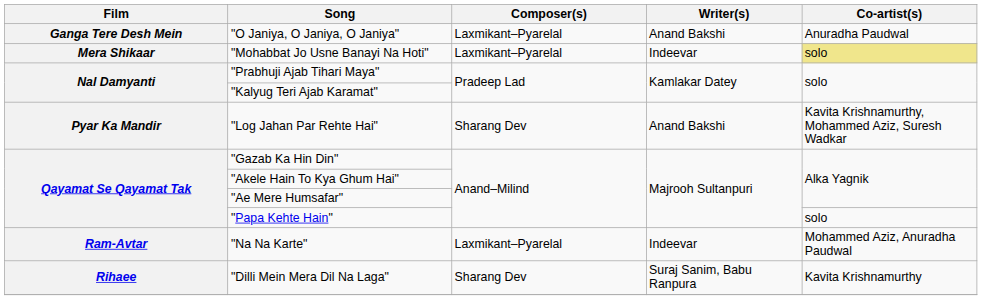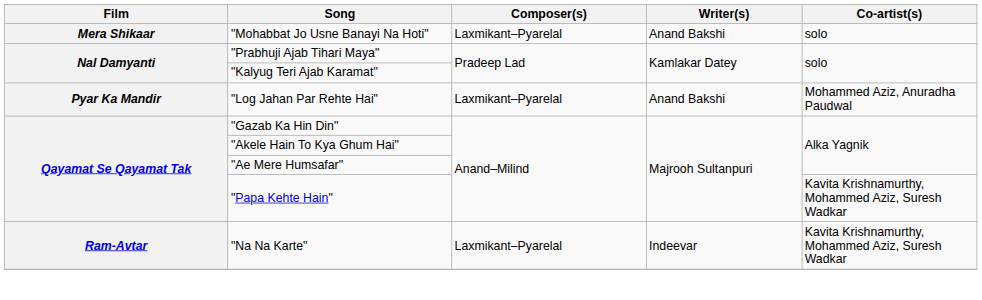 <table class="wikitable plainrowheaders" width="100%" textcolor:#000;">
 <tr>
 <th scope="col" width=23%>Film</th>
 <th scope="col" width=23%>Song</th>
 <th scope="col" width=20%>Composer(s)</th>
 <th scope="col" width=16%>Writer(s)</th>
 <th scope="col" width=18%>Co-artist(s)</th>
 </tr>
 <tr>
-<th><em>Ganga Tere Desh Mein</em></th>
-<td>"O Janiya, O Janiya, O Janiya"</td>
-<td>Laxmikant–Pyarelal</td>
-<td>Anand Bakshi</td>
-<td>Anuradha Paudwal</td>
-</tr>
-<tr>
 <th><em>Mera Shikaar</em></th>
 <td>"Mohabbat Jo Usne Banayi Na Hoti"</td>
 <td>Laxmikant–Pyarelal</td>
-<td>Indeevar</td>
-<td style="background: khaki;">solo</td>
+<td>Anand Bakshi</td>
+<td>solo</td>
 </tr>
 <tr>
 <th rowspan=2><em>Nal Damyanti</em></th>
 <td>"Prabhuji Ajab Tihari Maya"</td>
 <td rowspan=2>Pradeep Lad</td>
 <td rowspan=2>Kamlakar Datey</td>
 <td rowspan=2>solo</td>
 </tr>
 <tr>
 <td>"Kalyug Teri Ajab Karamat"</td>
 </tr>
 <tr>
 <th><em>Pyar Ka Mandir</em></th>
 <td>"Log Jahan Par Rehte Hai"</td>
-<td>Sharang Dev</td>
+<td>Laxmikant–Pyarelal</td>
 <td>Anand Bakshi</td>
-<td>Kavita Krishnamurthy, Mohammed Aziz, Suresh Wadkar</td>
+<td>Mohammed Aziz, Anuradha Paudwal</td>
 </tr>
 <tr>
 <th rowspan="4"><em><a href='#'>Qayamat Se Qayamat Tak</a></em></th>
 <td>"Gazab Ka Hin Din"</td>
 <td rowspan="4">Anand–Milind</td>
 <td rowspan="4">Majrooh Sultanpuri</td>
 <td rowspan=3>Alka Yagnik</td>
 </tr>
 <tr>
 <td>"Akele Hain To Kya Ghum Hai"</td>
 </tr>
 <tr>
 <td>"Ae Mere Humsafar"</td>
 </tr>
 <tr>
 <td>"<a href='#'>Papa Kehte Hain</a>"</td>
-<td>solo</td>
+<td>Kavita Krishnamurthy, Mohammed Aziz, Suresh Wadkar</td>
 </tr>
 <tr>
 <th><em><a href='#'>Ram-Avtar</a></em></th>
 <td>"Na Na Karte"</td>
 <td>Laxmikant–Pyarelal</td>
 <td>Indeevar</td>
-<td>Mohammed Aziz, Anuradha Paudwal</td>
-</tr>
-<tr>
-<th><em><a href='#'>Rihaee</a></em></th>
-<td>"Dilli Mein Mera Dil Na Laga"</td>
-<td>Sharang Dev</td>
-<td>Suraj Sanim, Babu Ranpura</td>
-<td>Kavita Krishnamurthy</td>
+<td>Kavita Krishnamurthy, Mohammed Aziz, Suresh Wadkar</td>
 </tr>
 <tr>
 </tr>
 </table>
